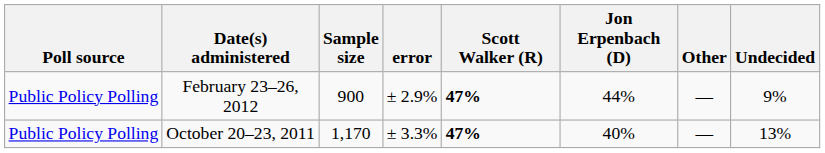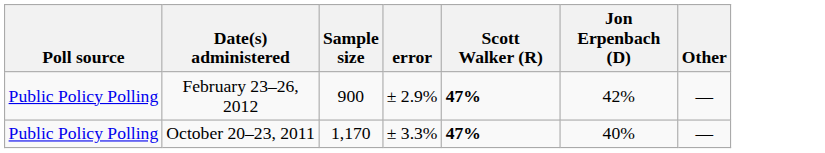 <table class="wikitable">
 <tr valign= bottom>
 <th>Poll source</th>
 <th style="width:135px;">Date(s)<br>administered</th>
 <th class=small>Sample<br>size</th>
 <th><br>error</th>
 <th style="width:100px;">Scott<br>Walker (R)</th>
 <th style="width:100px;">Jon<br>Erpenbach (D)</th>
 <th>Other</th>
-<th>Undecided</th>
 </tr>
 <tr>
 <td><a href='#'>Public Policy Polling</a></td>
 <td align=center>February 23–26, 2012</td>
 <td align=center>900</td>
 <td align=center>± 2.9%</td>
 <td><strong>47%</strong></td>
-<td align=center>44%</td>
+<td align=center>42%</td>
 <td align=center>—</td>
-<td align=center>9%</td>
 </tr>
 <tr>
 <td><a href='#'>Public Policy Polling</a></td>
 <td align=center>October 20–23, 2011</td>
 <td align=center>1,170</td>
 <td align=center>± 3.3%</td>
 <td><strong>47%</strong></td>
 <td align=center>40%</td>
 <td align=center>—</td>
-<td align=center>13%</td>
 </tr>
 </table>
